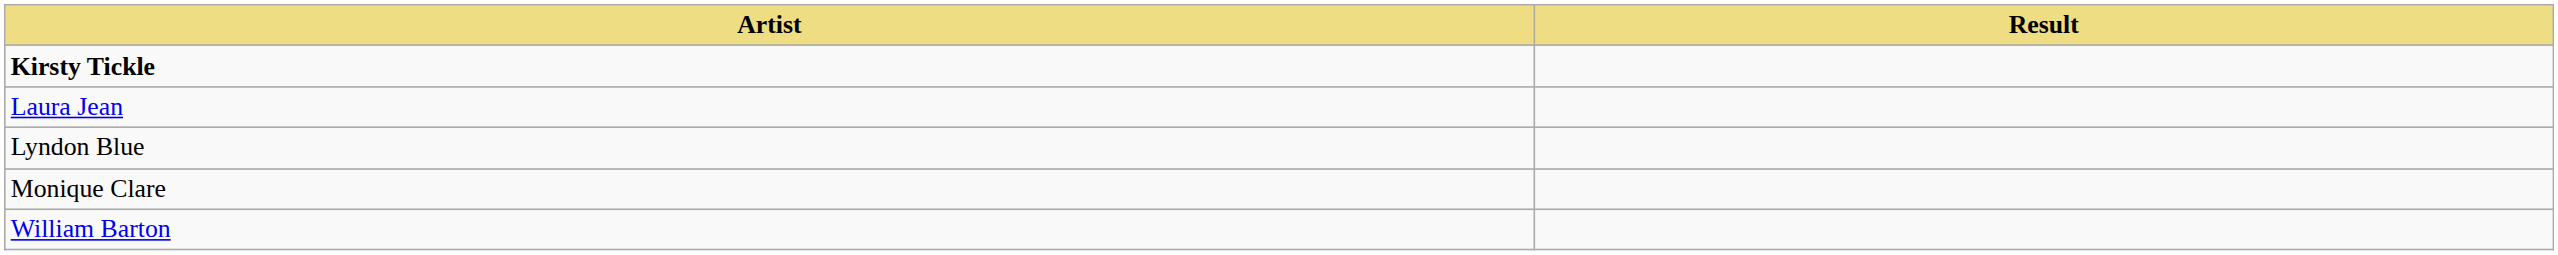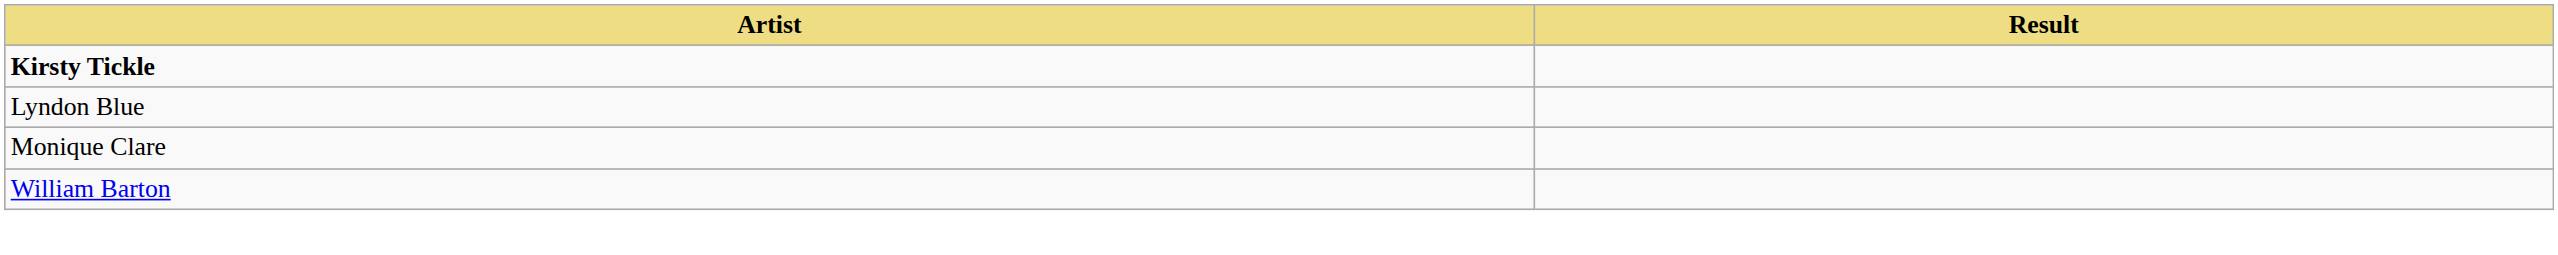 <table class="wikitable" width=100%>
 <tr>
 <th style="width:15%;background:#EEDD82;">Artist</th>
 <th style="width:10%;background:#EEDD82;">Result</th>
 </tr>
 <tr>
 <td><strong>Kirsty Tickle</strong></td>
-<td></td>
-</tr>
-<tr>
-<td><a href='#'>Laura Jean</a></td>
 <td></td>
 </tr>
 <tr>
 <td>Lyndon Blue</td>
 <td></td>
 </tr>
 <tr>
 <td>Monique Clare</td>
 <td></td>
 </tr>
 <tr>
 <td><a href='#'>William Barton</a></td>
 <td></td>
 </tr>
 </table>
